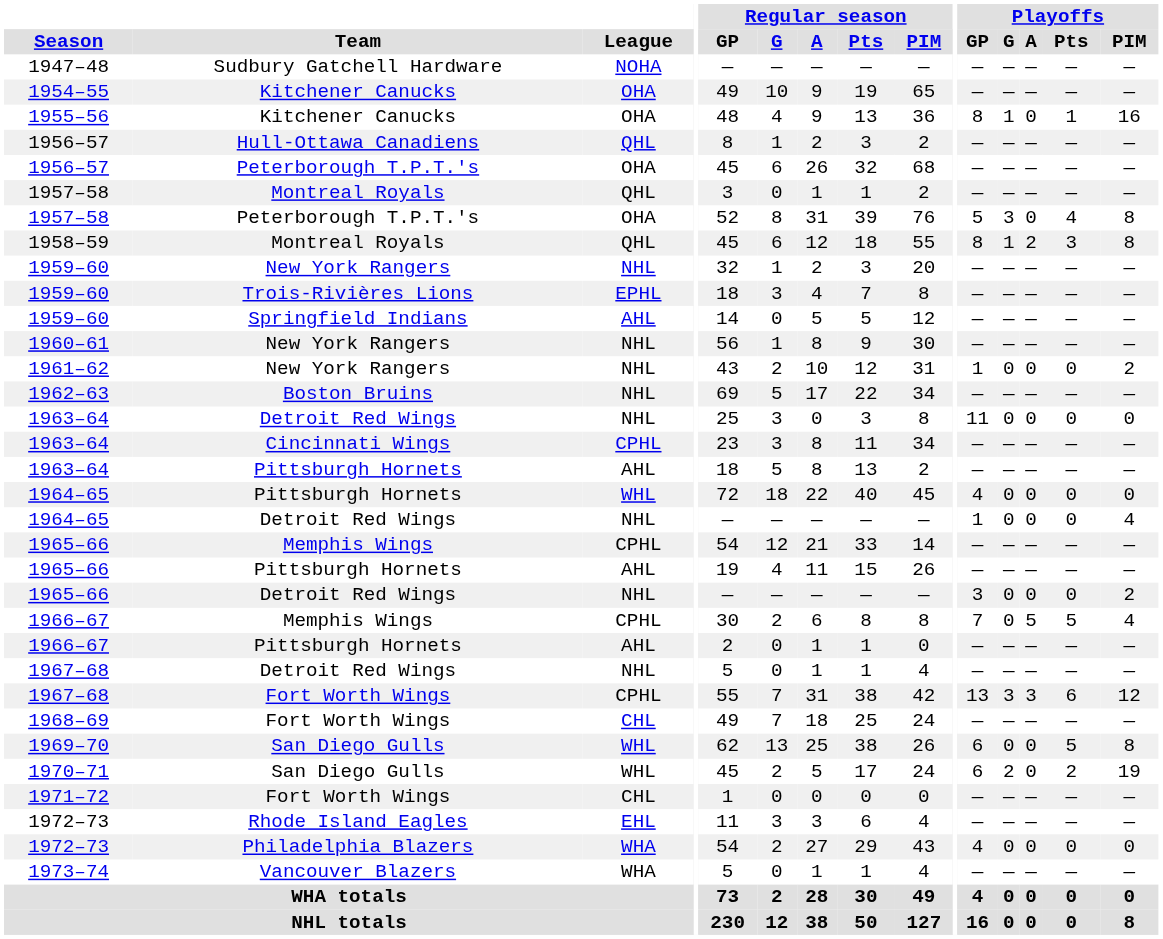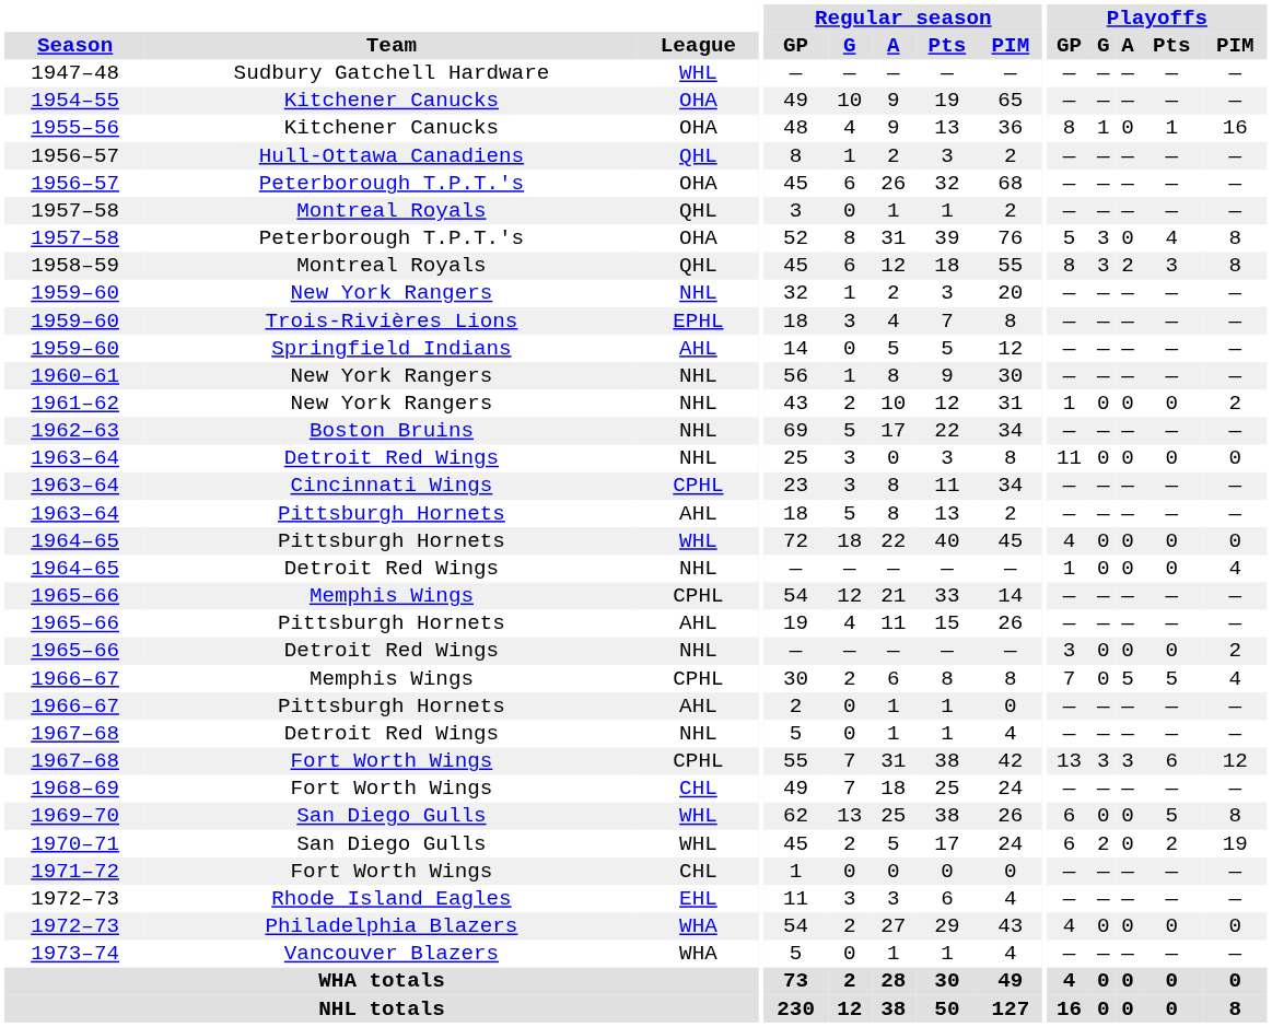 <table border="0" cellpadding="1" cellspacing="0" style="text-align:center; width:60em">
 <tr bgcolor="#e0e0e0">
 <th colspan="3" bgcolor="#ffffff"></th>
 <th rowspan="100" bgcolor="#ffffff"></th>
 <th colspan="5"><a href='#'>Regular season</a></th>
 <th rowspan="100" bgcolor="#ffffff"></th>
 <th colspan="5"><a href='#'>Playoffs</a></th>
 </tr>
 <tr bgcolor="#e0e0e0">
 <th><a href='#'>Season</a></th>
 <th>Team</th>
 <th>League</th>
 <th>GP</th>
 <th><a href='#'>G</a></th>
 <th><a href='#'>A</a></th>
 <th><a href='#'>Pts</a></th>
 <th><a href='#'>PIM</a></th>
 <th>GP</th>
 <th>G</th>
 <th>A</th>
 <th>Pts</th>
 <th>PIM</th>
 </tr>
 <tr>
 <td>1947–48</td>
 <td>Sudbury Gatchell Hardware</td>
-<td><a href='#'>NOHA</a></td>
+<td><a href='#'>WHL</a></td>
 <td>—</td>
 <td>—</td>
 <td>—</td>
 <td>—</td>
 <td>—</td>
 <td>—</td>
 <td>—</td>
 <td>—</td>
 <td>—</td>
 <td>—</td>
 </tr>
 <tr bgcolor="#f0f0f0">
 <td><a href='#'>1954–55</a></td>
 <td><a href='#'>Kitchener Canucks</a></td>
 <td><a href='#'>OHA</a></td>
 <td>49</td>
 <td>10</td>
 <td>9</td>
 <td>19</td>
 <td>65</td>
 <td>—</td>
 <td>—</td>
 <td>—</td>
 <td>—</td>
 <td>—</td>
 </tr>
 <tr>
 <td><a href='#'>1955–56</a></td>
 <td>Kitchener Canucks</td>
 <td>OHA</td>
 <td>48</td>
 <td>4</td>
 <td>9</td>
 <td>13</td>
 <td>36</td>
 <td>8</td>
 <td>1</td>
 <td>0</td>
 <td>1</td>
 <td>16</td>
 </tr>
 <tr bgcolor="#f0f0f0">
 <td>1956–57</td>
 <td><a href='#'>Hull-Ottawa Canadiens</a></td>
 <td><a href='#'>QHL</a></td>
 <td>8</td>
 <td>1</td>
 <td>2</td>
 <td>3</td>
 <td>2</td>
 <td>—</td>
 <td>—</td>
 <td>—</td>
 <td>—</td>
 <td>—</td>
 </tr>
 <tr>
 <td><a href='#'>1956–57</a></td>
 <td><a href='#'>Peterborough T.P.T.'s</a></td>
 <td>OHA</td>
 <td>45</td>
 <td>6</td>
 <td>26</td>
 <td>32</td>
 <td>68</td>
 <td>—</td>
 <td>—</td>
 <td>—</td>
 <td>—</td>
 <td>—</td>
 </tr>
 <tr bgcolor="#f0f0f0">
 <td>1957–58</td>
 <td><a href='#'>Montreal Royals</a></td>
 <td>QHL</td>
 <td>3</td>
 <td>0</td>
 <td>1</td>
 <td>1</td>
 <td>2</td>
 <td>—</td>
 <td>—</td>
 <td>—</td>
 <td>—</td>
 <td>—</td>
 </tr>
 <tr>
 <td><a href='#'>1957–58</a></td>
 <td>Peterborough T.P.T.'s</td>
 <td>OHA</td>
 <td>52</td>
 <td>8</td>
 <td>31</td>
 <td>39</td>
 <td>76</td>
 <td>5</td>
 <td>3</td>
 <td>0</td>
 <td>4</td>
 <td>8</td>
 </tr>
 <tr bgcolor="#f0f0f0">
 <td>1958–59</td>
 <td>Montreal Royals</td>
 <td>QHL</td>
 <td>45</td>
 <td>6</td>
 <td>12</td>
 <td>18</td>
 <td>55</td>
 <td>8</td>
-<td>1</td>
+<td>3</td>
 <td>2</td>
 <td>3</td>
 <td>8</td>
 </tr>
 <tr>
 <td><a href='#'>1959–60</a></td>
 <td><a href='#'>New York Rangers</a></td>
 <td><a href='#'>NHL</a></td>
 <td>32</td>
 <td>1</td>
 <td>2</td>
 <td>3</td>
 <td>20</td>
 <td>—</td>
 <td>—</td>
 <td>—</td>
 <td>—</td>
 <td>—</td>
 </tr>
 <tr bgcolor="#f0f0f0">
 <td><a href='#'>1959–60</a></td>
 <td><a href='#'>Trois-Rivières Lions</a></td>
 <td><a href='#'>EPHL</a></td>
 <td>18</td>
 <td>3</td>
 <td>4</td>
 <td>7</td>
 <td>8</td>
 <td>—</td>
 <td>—</td>
 <td>—</td>
 <td>—</td>
 <td>—</td>
 </tr>
 <tr>
 <td><a href='#'>1959–60</a></td>
 <td><a href='#'>Springfield Indians</a></td>
 <td><a href='#'>AHL</a></td>
 <td>14</td>
 <td>0</td>
 <td>5</td>
 <td>5</td>
 <td>12</td>
 <td>—</td>
 <td>—</td>
 <td>—</td>
 <td>—</td>
 <td>—</td>
 </tr>
 <tr bgcolor="#f0f0f0">
 <td><a href='#'>1960–61</a></td>
 <td>New York Rangers</td>
 <td>NHL</td>
 <td>56</td>
 <td>1</td>
 <td>8</td>
 <td>9</td>
 <td>30</td>
 <td>—</td>
 <td>—</td>
 <td>—</td>
 <td>—</td>
 <td>—</td>
 </tr>
 <tr>
 <td><a href='#'>1961–62</a></td>
 <td>New York Rangers</td>
 <td>NHL</td>
 <td>43</td>
 <td>2</td>
 <td>10</td>
 <td>12</td>
 <td>31</td>
 <td>1</td>
 <td>0</td>
 <td>0</td>
 <td>0</td>
 <td>2</td>
 </tr>
 <tr bgcolor="#f0f0f0">
 <td><a href='#'>1962–63</a></td>
 <td><a href='#'>Boston Bruins</a></td>
 <td>NHL</td>
 <td>69</td>
 <td>5</td>
 <td>17</td>
 <td>22</td>
 <td>34</td>
 <td>—</td>
 <td>—</td>
 <td>—</td>
 <td>—</td>
 <td>—</td>
 </tr>
 <tr>
 <td><a href='#'>1963–64</a></td>
 <td><a href='#'>Detroit Red Wings</a></td>
 <td>NHL</td>
 <td>25</td>
 <td>3</td>
 <td>0</td>
 <td>3</td>
 <td>8</td>
 <td>11</td>
 <td>0</td>
 <td>0</td>
 <td>0</td>
 <td>0</td>
 </tr>
 <tr bgcolor="#f0f0f0">
 <td><a href='#'>1963–64</a></td>
 <td><a href='#'>Cincinnati Wings</a></td>
 <td><a href='#'>CPHL</a></td>
 <td>23</td>
 <td>3</td>
 <td>8</td>
 <td>11</td>
 <td>34</td>
 <td>—</td>
 <td>—</td>
 <td>—</td>
 <td>—</td>
 <td>—</td>
 </tr>
 <tr>
 <td><a href='#'>1963–64</a></td>
 <td><a href='#'>Pittsburgh Hornets</a></td>
 <td>AHL</td>
 <td>18</td>
 <td>5</td>
 <td>8</td>
 <td>13</td>
 <td>2</td>
 <td>—</td>
 <td>—</td>
 <td>—</td>
 <td>—</td>
 <td>—</td>
 </tr>
 <tr bgcolor="#f0f0f0">
 <td><a href='#'>1964–65</a></td>
 <td>Pittsburgh Hornets</td>
 <td><a href='#'>WHL</a></td>
 <td>72</td>
 <td>18</td>
 <td>22</td>
 <td>40</td>
 <td>45</td>
 <td>4</td>
 <td>0</td>
 <td>0</td>
 <td>0</td>
 <td>0</td>
 </tr>
 <tr>
 <td><a href='#'>1964–65</a></td>
 <td>Detroit Red Wings</td>
 <td>NHL</td>
 <td>—</td>
 <td>—</td>
 <td>—</td>
 <td>—</td>
 <td>—</td>
 <td>1</td>
 <td>0</td>
 <td>0</td>
 <td>0</td>
 <td>4</td>
 </tr>
 <tr bgcolor="#f0f0f0">
 <td><a href='#'>1965–66</a></td>
 <td><a href='#'>Memphis Wings</a></td>
 <td>CPHL</td>
 <td>54</td>
 <td>12</td>
 <td>21</td>
 <td>33</td>
 <td>14</td>
 <td>—</td>
 <td>—</td>
 <td>—</td>
 <td>—</td>
 <td>—</td>
 </tr>
 <tr>
 <td><a href='#'>1965–66</a></td>
 <td>Pittsburgh Hornets</td>
 <td>AHL</td>
 <td>19</td>
 <td>4</td>
 <td>11</td>
 <td>15</td>
 <td>26</td>
 <td>—</td>
 <td>—</td>
 <td>—</td>
 <td>—</td>
 <td>—</td>
 </tr>
 <tr bgcolor="#f0f0f0">
 <td><a href='#'>1965–66</a></td>
 <td>Detroit Red Wings</td>
 <td>NHL</td>
 <td>—</td>
 <td>—</td>
 <td>—</td>
 <td>—</td>
 <td>—</td>
 <td>3</td>
 <td>0</td>
 <td>0</td>
 <td>0</td>
 <td>2</td>
 </tr>
 <tr>
 <td><a href='#'>1966–67</a></td>
 <td>Memphis Wings</td>
 <td>CPHL</td>
 <td>30</td>
 <td>2</td>
 <td>6</td>
 <td>8</td>
 <td>8</td>
 <td>7</td>
 <td>0</td>
 <td>5</td>
 <td>5</td>
 <td>4</td>
 </tr>
 <tr bgcolor="#f0f0f0">
 <td><a href='#'>1966–67</a></td>
 <td>Pittsburgh Hornets</td>
 <td>AHL</td>
 <td>2</td>
 <td>0</td>
 <td>1</td>
 <td>1</td>
 <td>0</td>
 <td>—</td>
 <td>—</td>
 <td>—</td>
 <td>—</td>
 <td>—</td>
 </tr>
 <tr>
 <td><a href='#'>1967–68</a></td>
 <td>Detroit Red Wings</td>
 <td>NHL</td>
 <td>5</td>
 <td>0</td>
 <td>1</td>
 <td>1</td>
 <td>4</td>
 <td>—</td>
 <td>—</td>
 <td>—</td>
 <td>—</td>
 <td>—</td>
 </tr>
 <tr bgcolor="#f0f0f0">
 <td><a href='#'>1967–68</a></td>
 <td><a href='#'>Fort Worth Wings</a></td>
 <td>CPHL</td>
 <td>55</td>
 <td>7</td>
 <td>31</td>
 <td>38</td>
 <td>42</td>
 <td>13</td>
 <td>3</td>
 <td>3</td>
 <td>6</td>
 <td>12</td>
 </tr>
 <tr>
 <td><a href='#'>1968–69</a></td>
 <td>Fort Worth Wings</td>
 <td><a href='#'>CHL</a></td>
 <td>49</td>
 <td>7</td>
 <td>18</td>
 <td>25</td>
 <td>24</td>
 <td>—</td>
 <td>—</td>
 <td>—</td>
 <td>—</td>
 <td>—</td>
 </tr>
 <tr bgcolor="#f0f0f0">
 <td><a href='#'>1969–70</a></td>
 <td><a href='#'>San Diego Gulls</a></td>
 <td><a href='#'>WHL</a></td>
 <td>62</td>
 <td>13</td>
 <td>25</td>
 <td>38</td>
 <td>26</td>
 <td>6</td>
 <td>0</td>
 <td>0</td>
 <td>5</td>
 <td>8</td>
 </tr>
 <tr>
 <td><a href='#'>1970–71</a></td>
 <td>San Diego Gulls</td>
 <td>WHL</td>
 <td>45</td>
 <td>2</td>
 <td>5</td>
 <td>17</td>
 <td>24</td>
 <td>6</td>
 <td>2</td>
 <td>0</td>
 <td>2</td>
 <td>19</td>
 </tr>
 <tr bgcolor="#f0f0f0">
 <td><a href='#'>1971–72</a></td>
 <td>Fort Worth Wings</td>
 <td>CHL</td>
 <td>1</td>
 <td>0</td>
 <td>0</td>
 <td>0</td>
 <td>0</td>
 <td>—</td>
 <td>—</td>
 <td>—</td>
 <td>—</td>
 <td>—</td>
 </tr>
 <tr>
 <td>1972–73</td>
 <td><a href='#'>Rhode Island Eagles</a></td>
 <td><a href='#'>EHL</a></td>
 <td>11</td>
 <td>3</td>
 <td>3</td>
 <td>6</td>
 <td>4</td>
 <td>—</td>
 <td>—</td>
 <td>—</td>
 <td>—</td>
 <td>—</td>
 </tr>
 <tr bgcolor="#f0f0f0">
 <td><a href='#'>1972–73</a></td>
 <td><a href='#'>Philadelphia Blazers</a></td>
 <td><a href='#'>WHA</a></td>
 <td>54</td>
 <td>2</td>
 <td>27</td>
 <td>29</td>
 <td>43</td>
 <td>4</td>
 <td>0</td>
 <td>0</td>
 <td>0</td>
 <td>0</td>
 </tr>
 <tr>
 <td><a href='#'>1973–74</a></td>
 <td><a href='#'>Vancouver Blazers</a></td>
 <td>WHA</td>
 <td>5</td>
 <td>0</td>
 <td>1</td>
 <td>1</td>
 <td>4</td>
 <td>—</td>
 <td>—</td>
 <td>—</td>
 <td>—</td>
 <td>—</td>
 </tr>
 <tr bgcolor="#e0e0e0">
 <th colspan="3">WHA totals</th>
 <th>73</th>
 <th>2</th>
 <th>28</th>
 <th>30</th>
 <th>49</th>
 <th>4</th>
 <th>0</th>
 <th>0</th>
 <th>0</th>
 <th>0</th>
 </tr>
 <tr bgcolor="#e0e0e0">
 <th colspan="3">NHL totals</th>
 <th>230</th>
 <th>12</th>
 <th>38</th>
 <th>50</th>
 <th>127</th>
 <th>16</th>
 <th>0</th>
 <th>0</th>
 <th>0</th>
 <th>8</th>
 </tr>
 </table>
